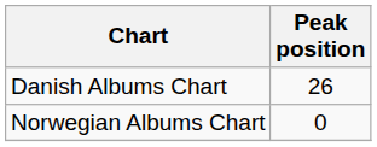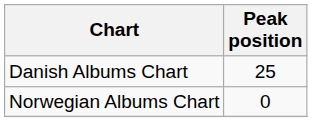 <table class="wikitable sortable">
 <tr>
 <th align="left">Chart</th>
 <th align="center">Peak<br>position</th>
 </tr>
 <tr>
 <td align="left">Danish Albums Chart</td>
-<td align="center">26</td>
+<td align="center">25</td>
 </tr>
 <tr>
 <td align="left">Norwegian Albums Chart</td>
 <td align="center">0</td>
 </tr>
 <tr>
 </tr>
 </table>
